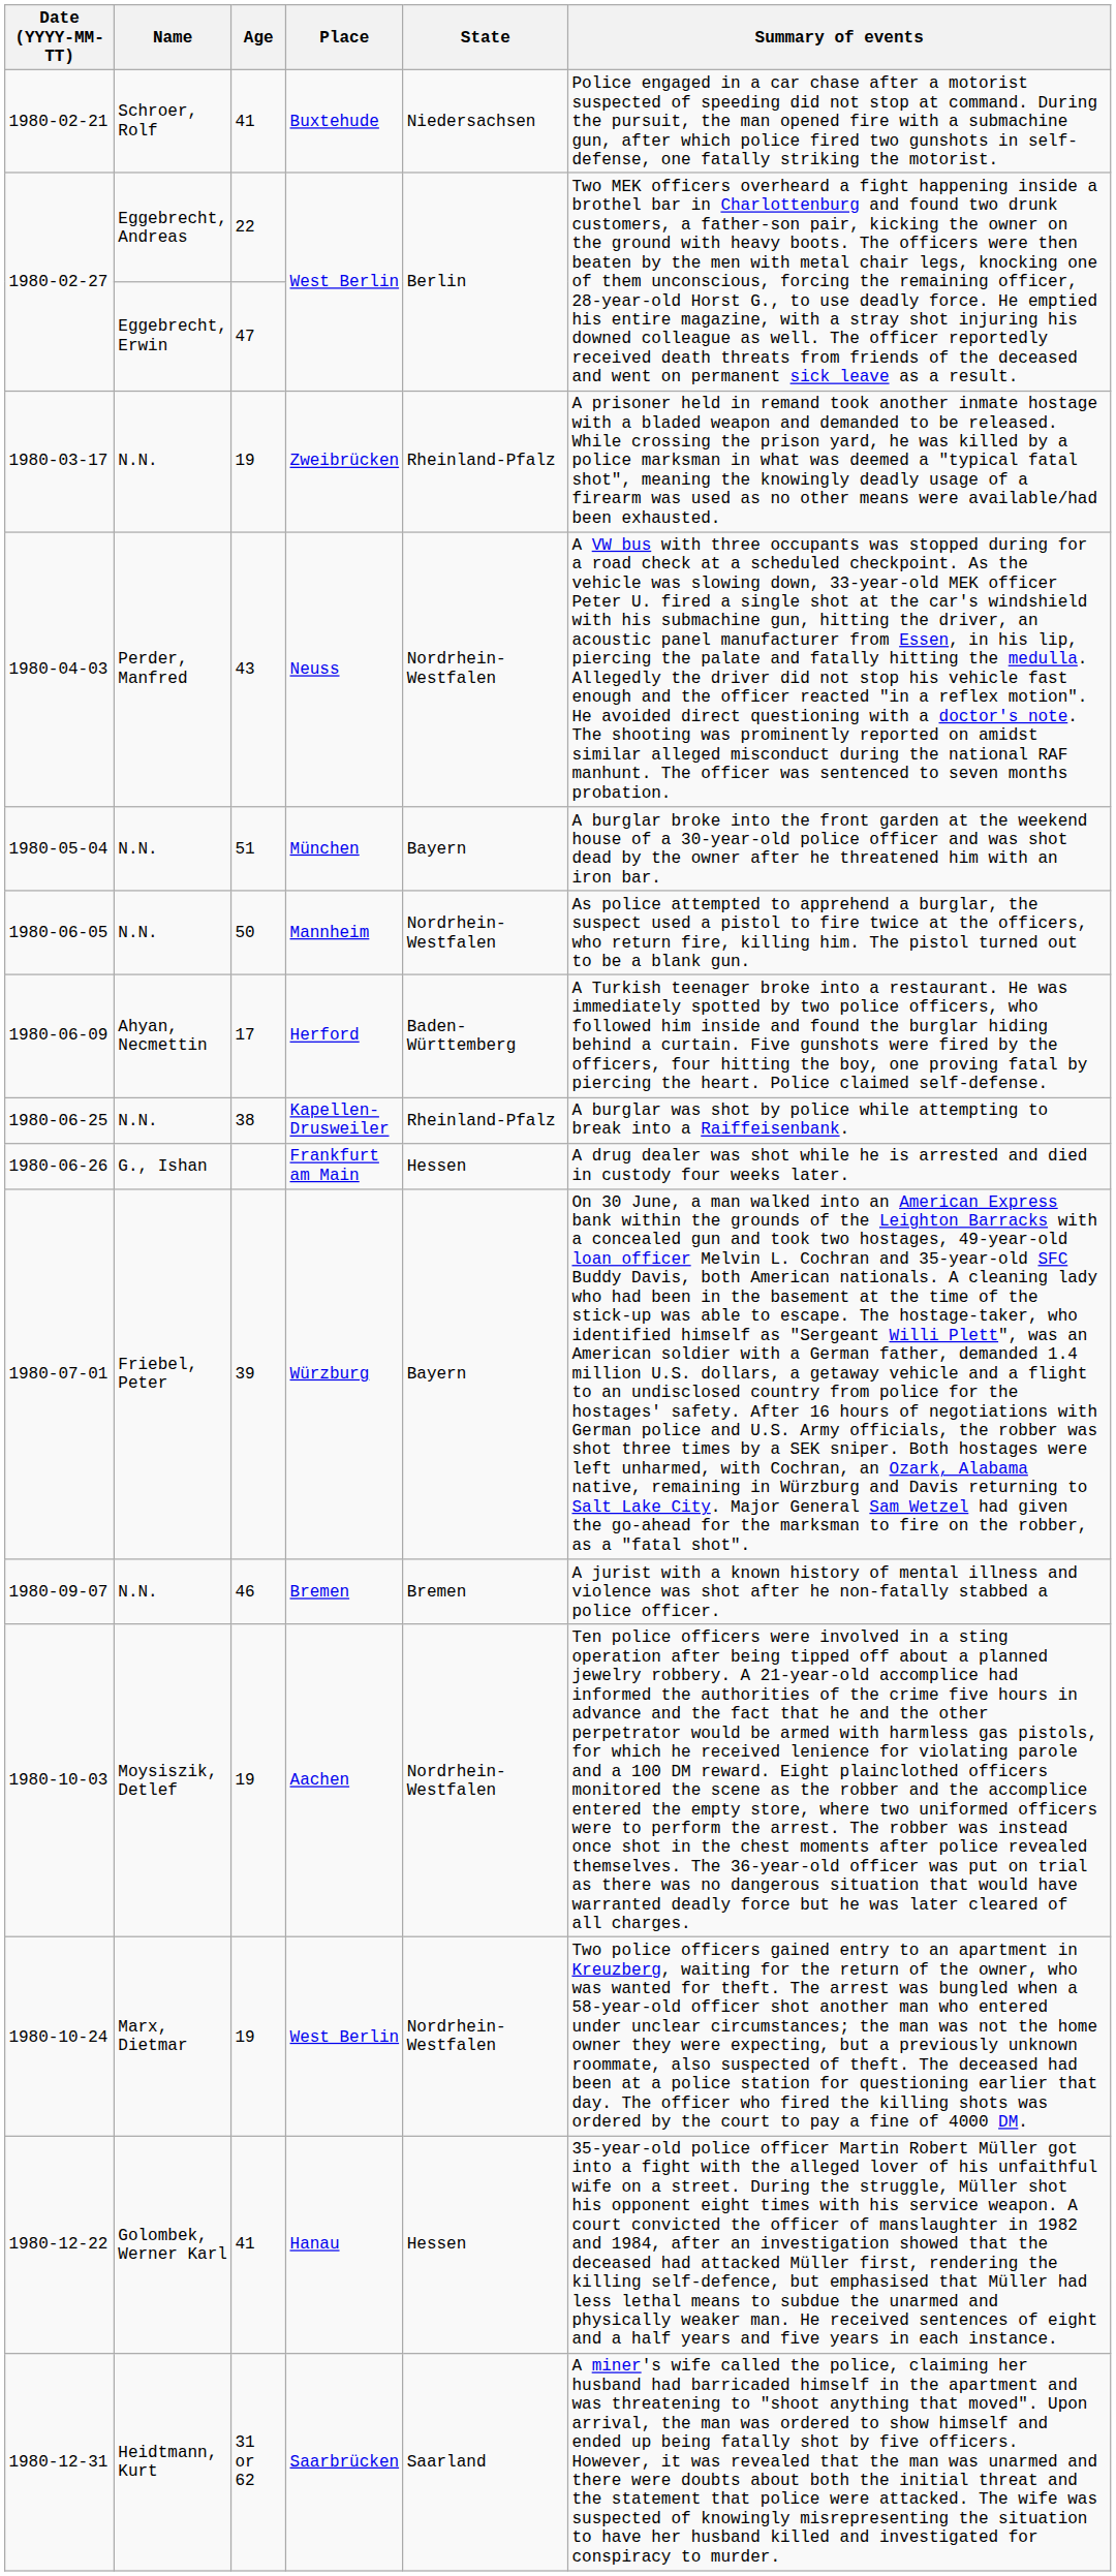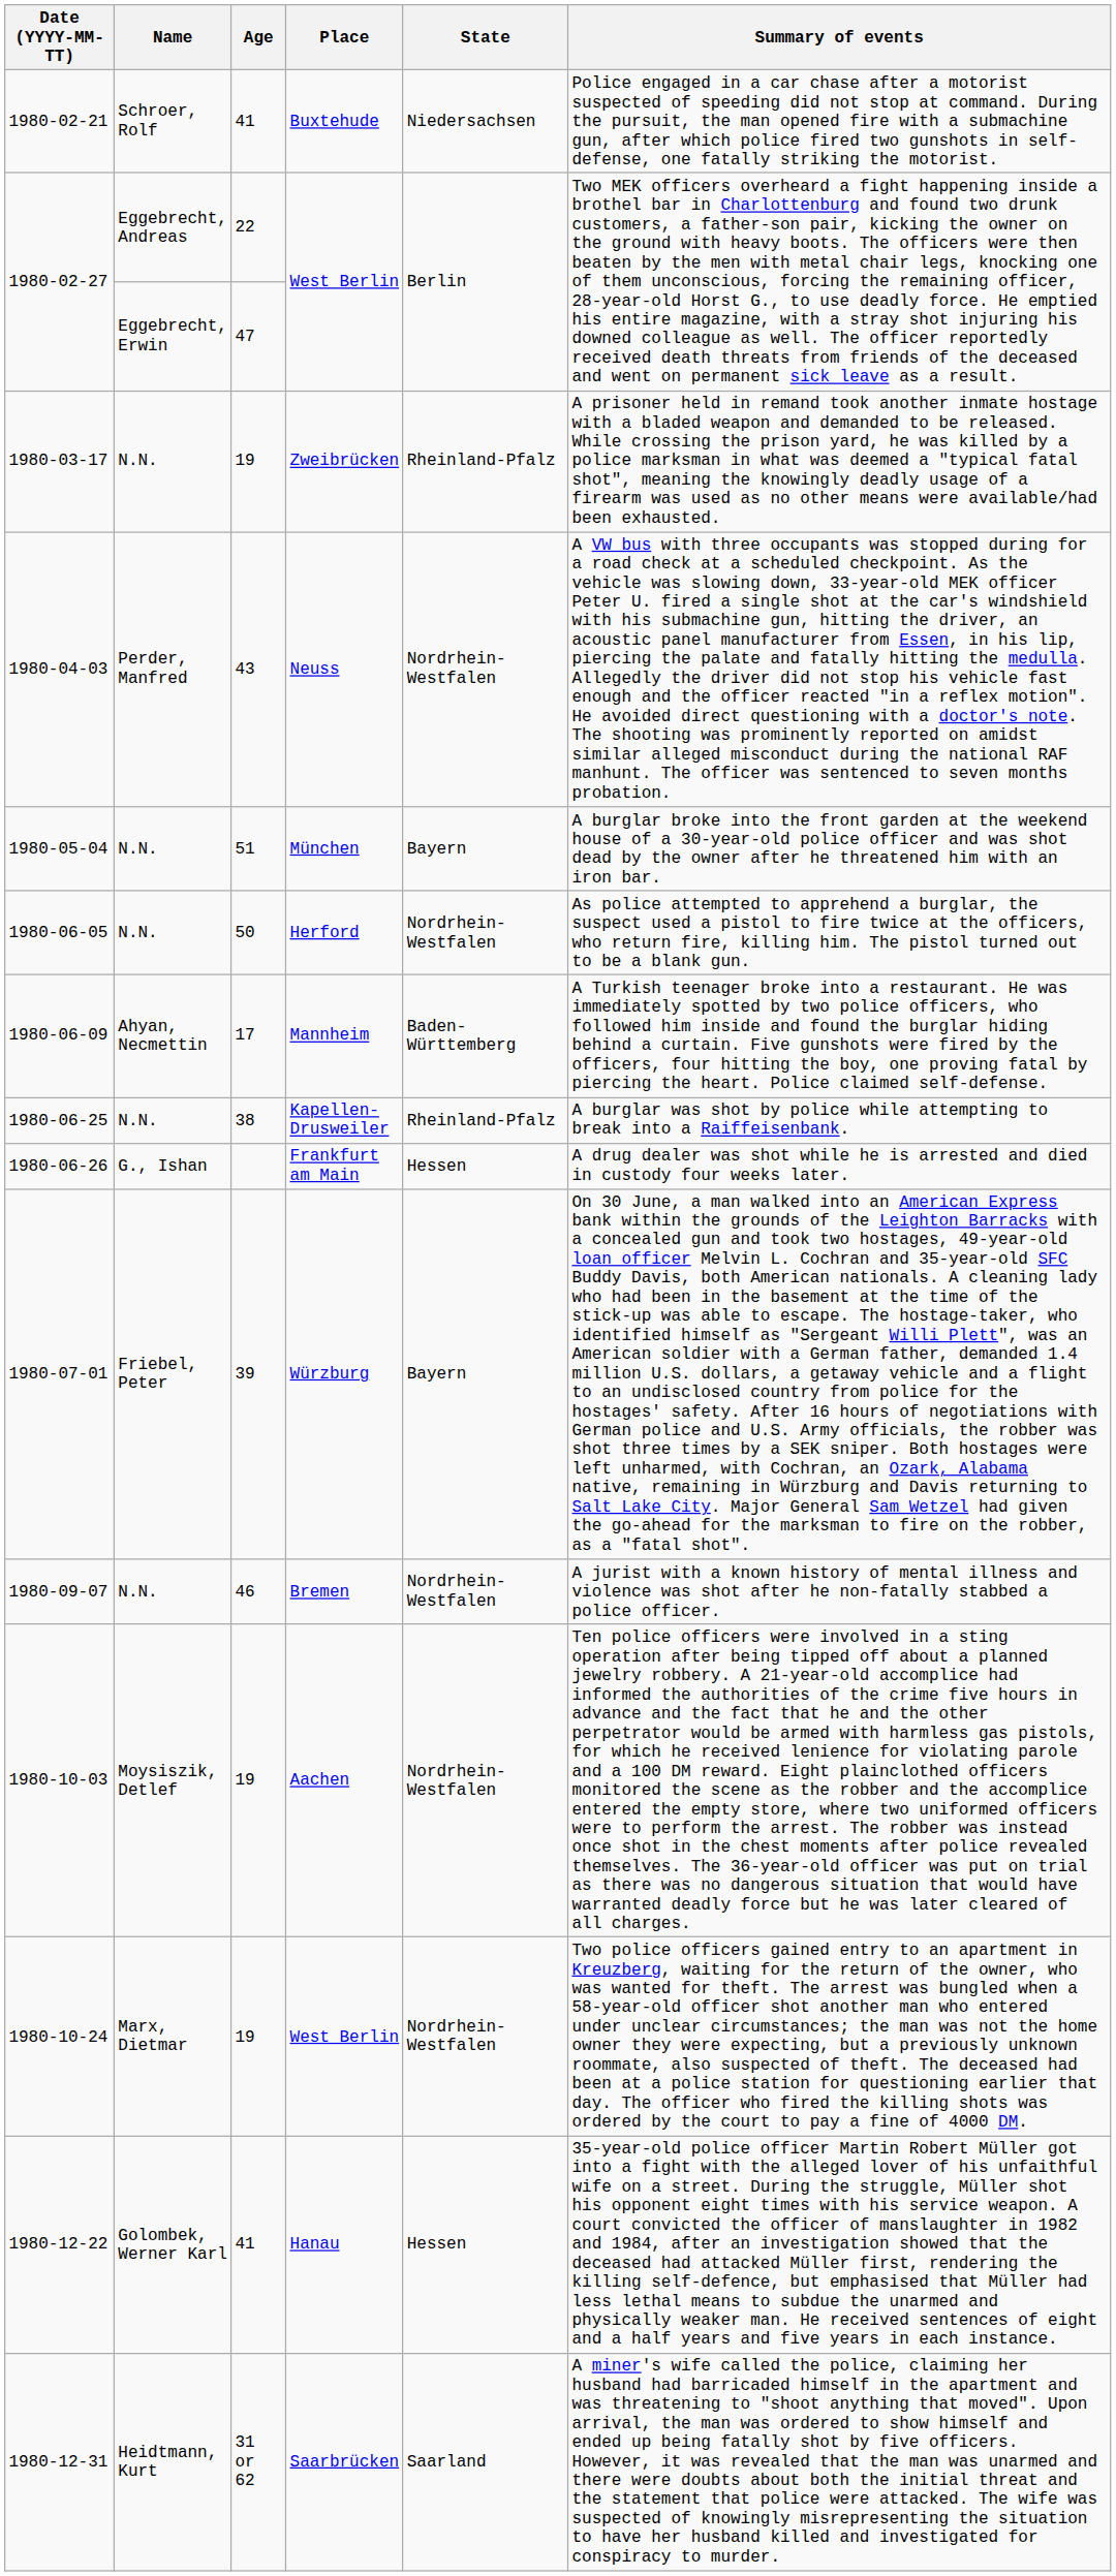 <table class="wikitable sortable static-row-numbers static-row-header-text">
 <tr>
 <th style="width:10%;">Date<br>(YYYY-MM-TT)</th>
 <th style="width:10%;">Name</th>
 <th style="width:5%;">Age</th>
 <th style="width:10%;">Place</th>
 <th style="width:15%;">State</th>
 <th style="width:50%;">Summary of events</th>
 </tr>
 <tr>
 <td>1980-02-21</td>
 <td>Schroer, Rolf</td>
 <td>41</td>
 <td><a href='#'>Buxtehude</a></td>
 <td>Niedersachsen</td>
 <td>Police engaged in a car chase after a motorist suspected of speeding did not stop at command. During the pursuit, the man opened fire with a submachine gun, after which police fired two gunshots in self-defense, one fatally striking the motorist.</td>
 </tr>
 <tr>
 <td rowspan=2>1980-02-27</td>
 <td>Eggebrecht, Andreas</td>
 <td>22</td>
 <td rowspan=2><a href='#'>West Berlin</a></td>
 <td rowspan=2>Berlin</td>
 <td rowspan="2">Two MEK officers overheard a fight happening inside a brothel bar in <a href='#'>Charlottenburg</a> and found two drunk customers, a father-son pair, kicking the owner on the ground with heavy boots. The officers were then beaten by the men with metal chair legs, knocking one of them unconscious, forcing the remaining officer, 28-year-old Horst G., to use deadly force. He emptied his entire magazine, with a stray shot injuring his downed colleague as well. The officer reportedly received death threats from friends of the deceased and went on permanent <a href='#'>sick leave</a> as a result.</td>
 </tr>
 <tr>
 <td>Eggebrecht, Erwin</td>
 <td>47</td>
 </tr>
 <tr>
 <td>1980-03-17</td>
 <td>N.N.</td>
 <td>19</td>
 <td><a href='#'>Zweibrücken</a></td>
 <td>Rheinland-Pfalz</td>
 <td>A prisoner held in remand took another inmate hostage with a bladed weapon and demanded to be released. While crossing the prison yard, he was killed by a police marksman in what was deemed a "typical fatal shot", meaning the knowingly deadly usage of a firearm was used as no other means were available/had been exhausted.</td>
 </tr>
 <tr>
 <td>1980-04-03</td>
 <td>Perder, Manfred</td>
 <td>43</td>
 <td><a href='#'>Neuss</a></td>
 <td>Nordrhein-Westfalen</td>
 <td>A <a href='#'>VW bus</a> with three occupants was stopped during for a road check at a scheduled checkpoint. As the vehicle was slowing down, 33-year-old MEK officer Peter U. fired a single shot at the car's windshield with his submachine gun, hitting the driver, an acoustic panel manufacturer from <a href='#'>Essen</a>, in his lip, piercing the palate and fatally hitting the <a href='#'>medulla</a>. Allegedly the driver did not stop his vehicle fast enough and the officer reacted "in a reflex motion". He avoided direct questioning with a <a href='#'>doctor's note</a>. The shooting was prominently reported on amidst similar alleged misconduct during the national RAF manhunt. The officer was sentenced to seven months probation.</td>
 </tr>
 <tr>
 <td>1980-05-04</td>
 <td>N.N.</td>
 <td>51</td>
 <td><a href='#'>München</a></td>
 <td>Bayern</td>
 <td>A burglar broke into the front garden at the weekend house of a 30-year-old police officer and was shot dead by the owner after he threatened him with an iron bar.</td>
 </tr>
 <tr>
 <td>1980-06-05</td>
 <td>N.N.</td>
 <td>50</td>
-<td><a href='#'>Mannheim</a></td>
+<td><a href='#'>Herford</a></td>
 <td>Nordrhein-Westfalen</td>
 <td>As police attempted to apprehend a burglar, the suspect used a pistol to fire twice at the officers, who return fire, killing him. The pistol turned out to be a blank gun.</td>
 </tr>
 <tr>
 <td>1980-06-09</td>
 <td>Ahyan, Necmettin</td>
 <td>17</td>
-<td><a href='#'>Herford</a></td>
+<td><a href='#'>Mannheim</a></td>
 <td>Baden-Württemberg</td>
 <td>A Turkish teenager broke into a restaurant. He was immediately spotted by two police officers, who followed him inside and found the burglar hiding behind a curtain. Five gunshots were fired by the officers, four hitting the boy, one proving fatal by piercing the heart. Police claimed self-defense.</td>
 </tr>
 <tr>
 <td>1980-06-25</td>
 <td>N.N.</td>
 <td>38</td>
 <td><a href='#'>Kapellen-Drusweiler</a></td>
 <td>Rheinland-Pfalz</td>
 <td>A burglar was shot by police while attempting to break into a <a href='#'>Raiffeisenbank</a>.</td>
 </tr>
 <tr>
 <td>1980-06-26</td>
 <td>G., Ishan</td>
 <td></td>
 <td><a href='#'>Frankfurt am Main</a></td>
 <td>Hessen</td>
 <td>A drug dealer was shot while he is arrested and died in custody four weeks later.</td>
 </tr>
 <tr>
 <td>1980-07-01</td>
 <td>Friebel, Peter</td>
 <td>39</td>
 <td><a href='#'>Würzburg</a></td>
 <td>Bayern</td>
 <td>On 30 June, a man walked into an <a href='#'>American Express</a> bank within the grounds of the <a href='#'>Leighton Barracks</a> with a concealed gun and took two hostages, 49-year-old <a href='#'>loan officer</a> Melvin L. Cochran and 35-year-old <a href='#'>SFC</a> Buddy Davis, both American nationals. A cleaning lady who had been in the basement at the time of the stick-up was able to escape. The hostage-taker, who identified himself as "Sergeant <a href='#'>Willi Plett</a>", was an American soldier with a German father, demanded 1.4 million U.S. dollars, a getaway vehicle and a flight to an undisclosed country from police for the hostages' safety. After 16 hours of negotiations with German police and U.S. Army officials, the robber was shot three times by a SEK sniper. Both hostages were left unharmed, with Cochran, an <a href='#'>Ozark, Alabama</a> native, remaining in Würzburg and Davis returning to <a href='#'>Salt Lake City</a>. Major General <a href='#'>Sam Wetzel</a> had given the go-ahead for the marksman to fire on the robber, as a "fatal shot".</td>
 </tr>
 <tr>
 <td>1980-09-07</td>
 <td>N.N.</td>
 <td>46</td>
 <td><a href='#'>Bremen</a></td>
-<td>Bremen</td>
+<td>Nordrhein-Westfalen</td>
 <td>A jurist with a known history of mental illness and violence was shot after he non-fatally stabbed a police officer.</td>
 </tr>
 <tr>
 <td>1980-10-03</td>
 <td>Moysiszik, Detlef</td>
 <td>19</td>
 <td><a href='#'>Aachen</a></td>
 <td>Nordrhein-Westfalen</td>
 <td>Ten police officers were involved in a sting operation after being tipped off about a planned jewelry robbery. A 21-year-old accomplice had informed the authorities of the crime five hours in advance and the fact that he and the other perpetrator would be armed with harmless gas pistols, for which he received lenience for violating parole and a 100 DM reward. Eight plainclothed officers monitored the scene as the robber and the accomplice entered the empty store, where two uniformed officers were to perform the arrest. The robber was instead once shot in the chest moments after police revealed themselves. The 36-year-old officer was put on trial as there was no dangerous situation that would have warranted deadly force but he was later cleared of all charges.</td>
 </tr>
 <tr>
 <td>1980-10-24</td>
 <td>Marx, Dietmar</td>
 <td>19</td>
 <td><a href='#'>West Berlin</a></td>
 <td>Nordrhein-Westfalen</td>
 <td>Two police officers gained entry to an apartment in <a href='#'>Kreuzberg</a>, waiting for the return of the owner, who was wanted for theft. The arrest was bungled when a 58-year-old officer shot another man who entered under unclear circumstances; the man was not the home owner they were expecting, but a previously unknown roommate, also suspected of theft. The deceased had been at a police station for questioning earlier that day. The officer who fired the killing shots was ordered by the court to pay a fine of 4000 <a href='#'>DM</a>.</td>
 </tr>
 <tr>
 <td>1980-12-22</td>
 <td>Golombek, Werner Karl</td>
 <td>41</td>
 <td><a href='#'>Hanau</a></td>
 <td>Hessen</td>
 <td>35-year-old police officer Martin Robert Müller got into a fight with the alleged lover of his unfaithful wife on a street. During the struggle, Müller shot his opponent eight times with his service weapon. A court convicted the officer of manslaughter in 1982 and 1984, after an investigation showed that the deceased had attacked Müller first, rendering the killing self-defence, but emphasised that Müller had less lethal means to subdue the unarmed and physically weaker man. He received sentences of eight and a half years and five years in each instance.</td>
 </tr>
 <tr>
 <td>1980-12-31</td>
 <td>Heidtmann, Kurt</td>
 <td>31 or 62</td>
 <td><a href='#'>Saarbrücken</a></td>
 <td>Saarland</td>
 <td>A <a href='#'>miner</a>'s wife called the police, claiming her husband had barricaded himself in the apartment and was threatening to "shoot anything that moved". Upon arrival, the man was ordered to show himself and ended up being fatally shot by five officers. However, it was revealed that the man was unarmed and there were doubts about both the initial threat and the statement that police were attacked. The wife was suspected of knowingly misrepresenting the situation to have her husband killed and investigated for conspiracy to murder.</td>
 </tr>
 </table>
